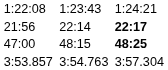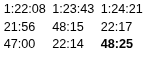 <table>
 <tr>
 <td></td>
 <td></td>
 <td>1:22:08</td>
 <td></td>
 <td>1:23:43</td>
 <td></td>
 <td>1:24:21</td>
 </tr>
 <tr>
 <td></td>
 <td></td>
 <td>21:56</td>
 <td></td>
-<td>22:14</td>
+<td>48:15</td>
 <td></td>
-<td><strong>22:17</strong></td>
+<td>22:17</td>
 </tr>
 <tr>
 <td></td>
 <td></td>
 <td>47:00</td>
 <td></td>
-<td>48:15</td>
+<td>22:14</td>
 <td></td>
 <td><strong>48:25</strong></td>
 </tr>
-<tr>
-<td></td>
-<td></td>
-<td>3:53.857</td>
-<td></td>
-<td>3:54.763</td>
-<td></td>
-<td>3:57.304</td>
-</tr>
 </table>
